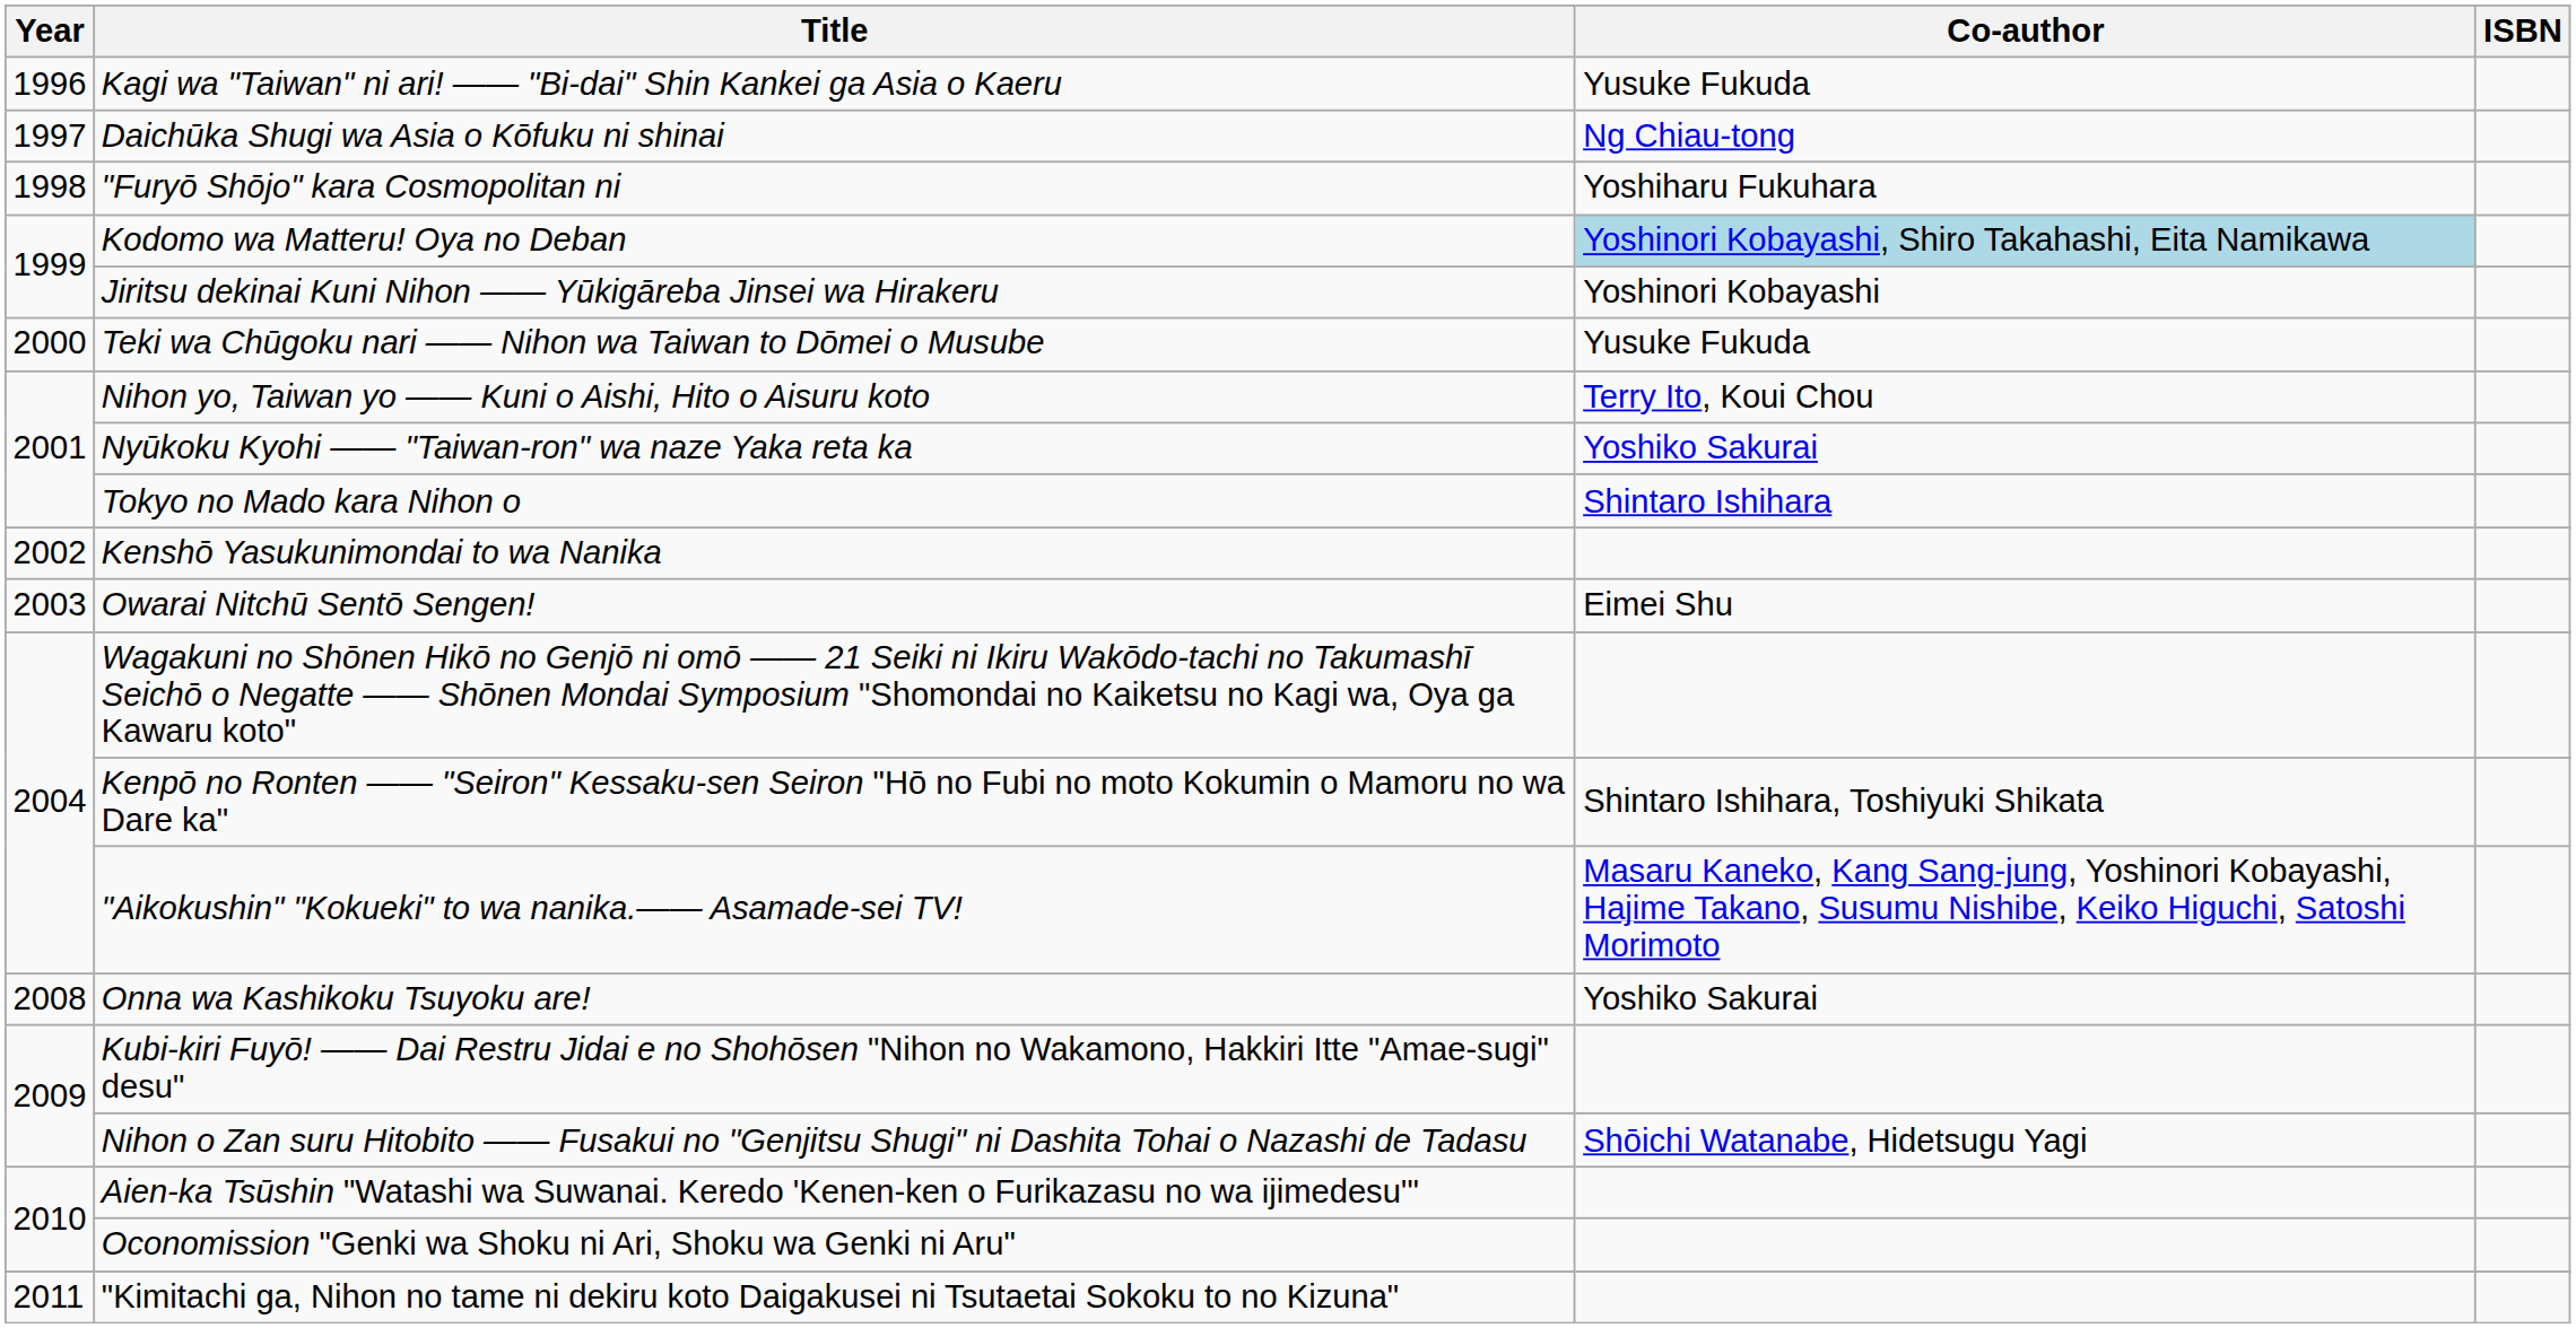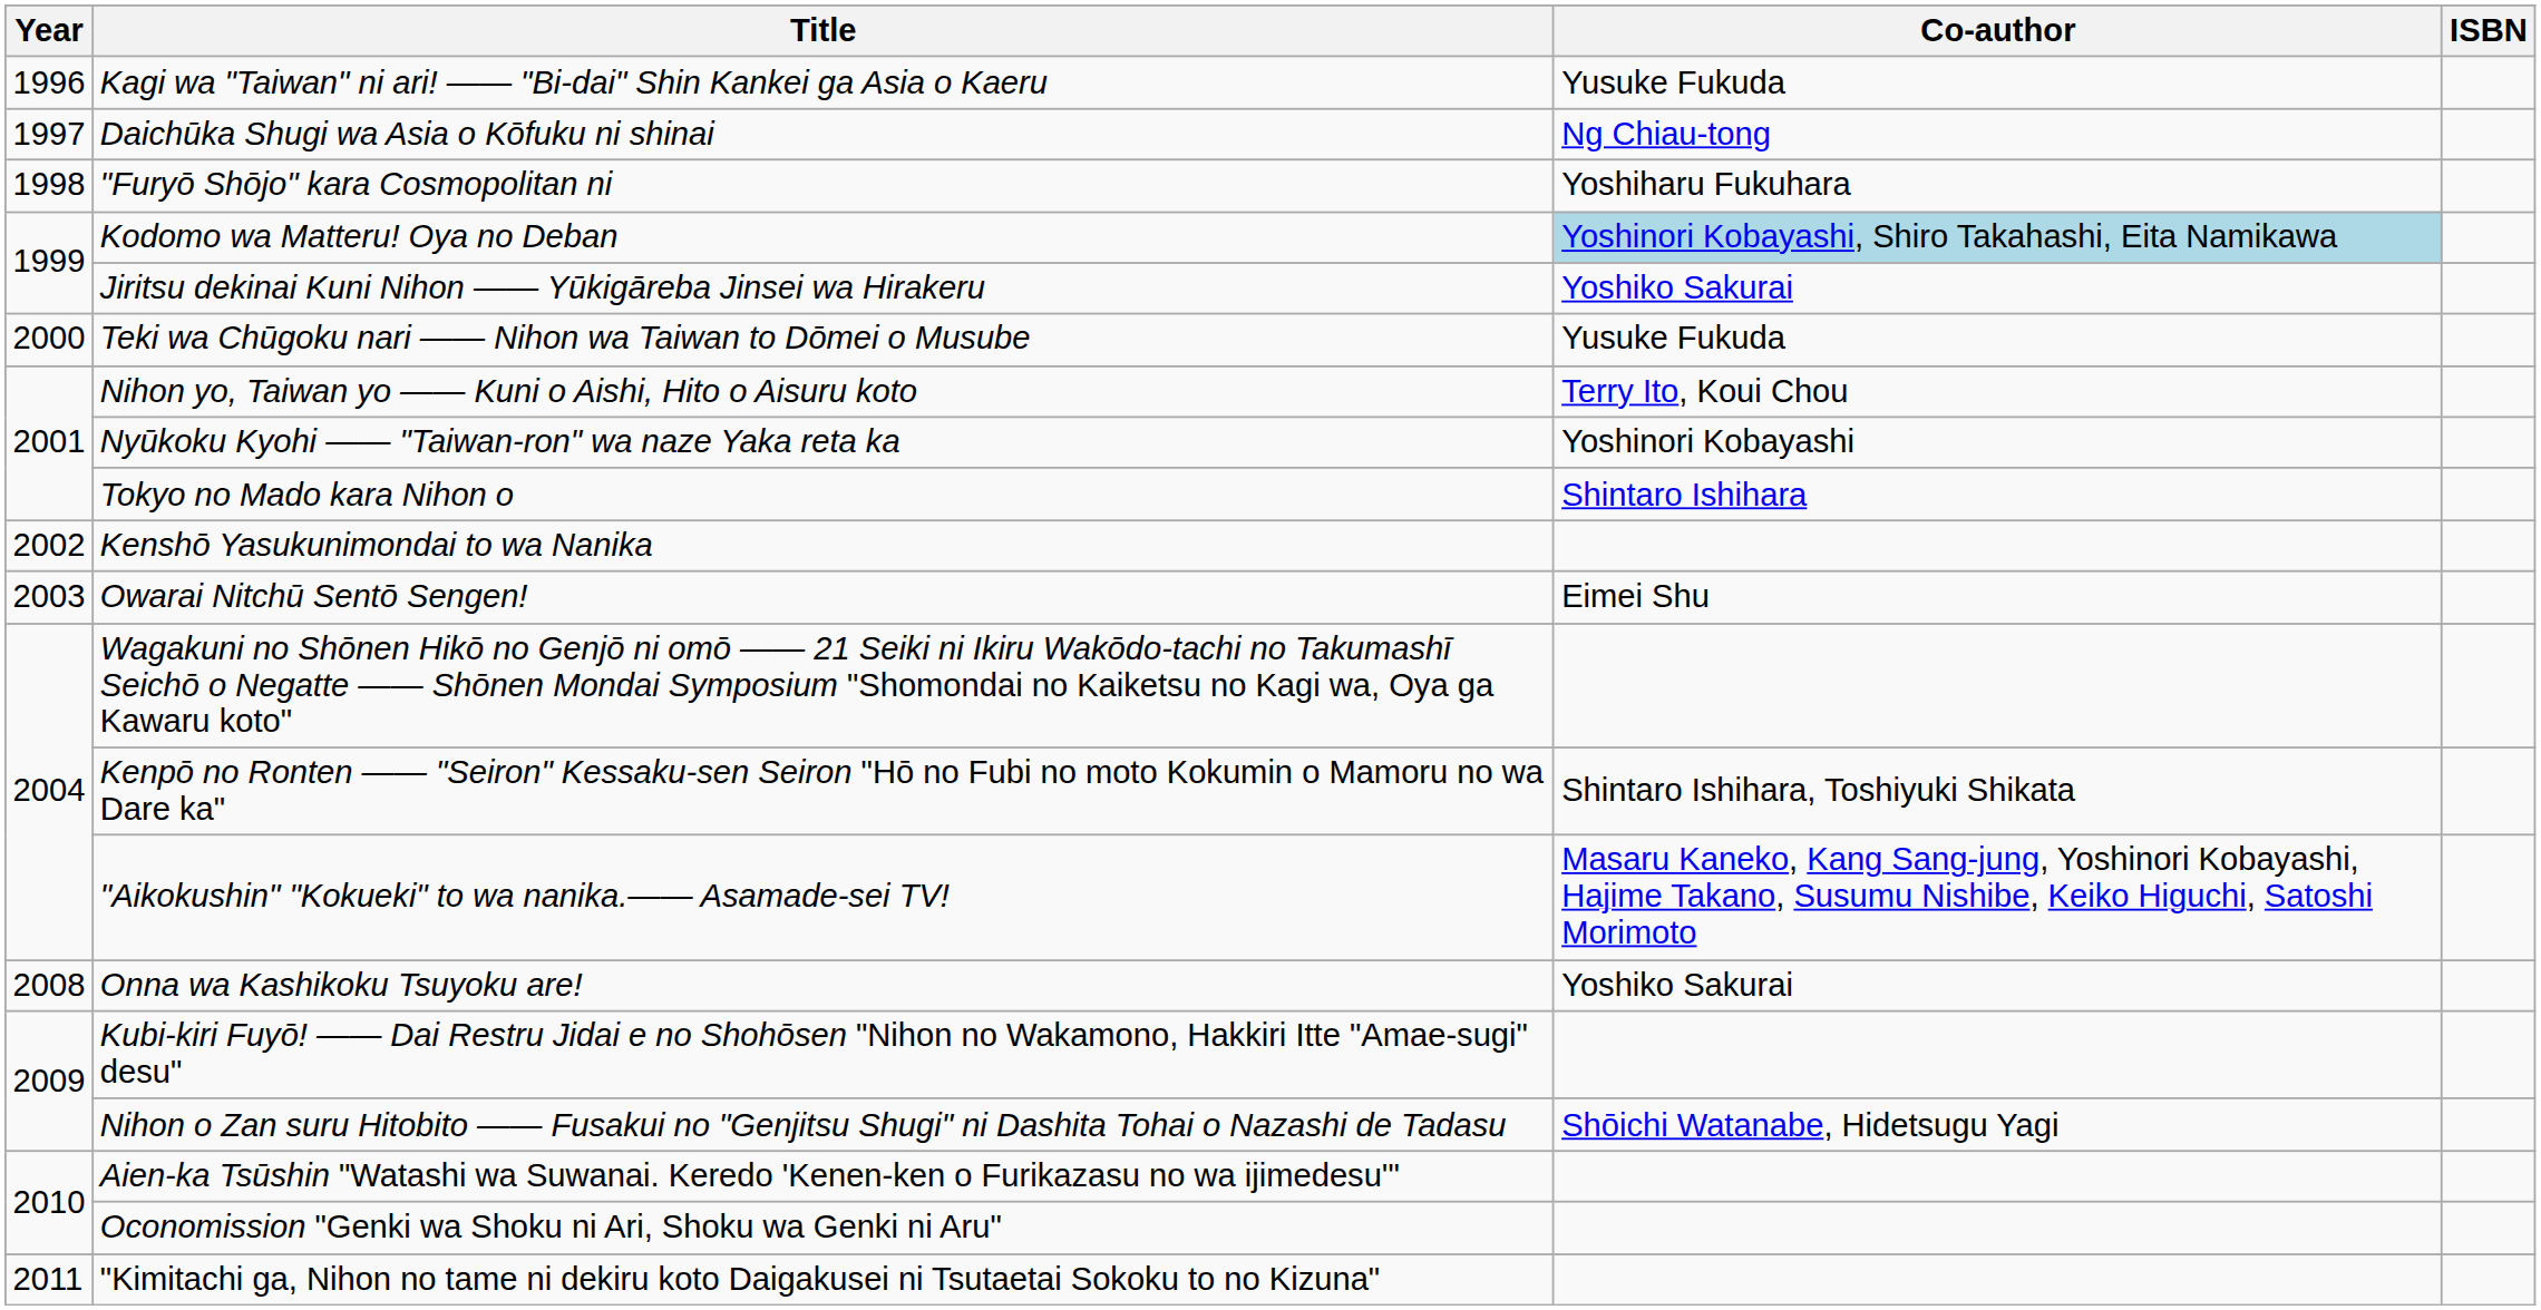 <table class="wikitable">
 <tr>
 <th>Year</th>
 <th>Title</th>
 <th>Co-author</th>
 <th>ISBN</th>
 </tr>
 <tr>
 <td>1996</td>
 <td><em>Kagi wa "Taiwan" ni ari! ―― "Bi-dai" Shin Kankei ga Asia o Kaeru</em></td>
 <td>Yusuke Fukuda</td>
 <td></td>
 </tr>
 <tr>
 <td>1997</td>
 <td><em>Daichūka Shugi wa Asia o Kōfuku ni shinai</em></td>
 <td><a href='#'>Ng Chiau-tong</a></td>
 <td></td>
 </tr>
 <tr>
 <td>1998</td>
 <td><em>"Furyō Shōjo" kara Cosmopolitan ni</em></td>
 <td>Yoshiharu Fukuhara</td>
 <td></td>
 </tr>
 <tr>
 <td rowspan="2">1999</td>
 <td><em>Kodomo wa Matteru! Oya no Deban</em></td>
 <td style="background: lightblue;"><a href='#'>Yoshinori Kobayashi</a>, Shiro Takahashi, Eita Namikawa</td>
 <td></td>
 </tr>
 <tr>
 <td><em>Jiritsu dekinai Kuni Nihon ―― Yūkigāreba Jinsei wa Hirakeru</em></td>
-<td>Yoshinori Kobayashi</td>
+<td><a href='#'>Yoshiko Sakurai</a></td>
 <td></td>
 </tr>
 <tr>
 <td>2000</td>
 <td><em>Teki wa Chūgoku nari ―― Nihon wa Taiwan to Dōmei o Musube</em></td>
 <td>Yusuke Fukuda</td>
 <td></td>
 </tr>
 <tr>
 <td rowspan="3">2001</td>
 <td><em>Nihon yo, Taiwan yo ―― Kuni o Aishi, Hito o Aisuru koto</em></td>
 <td><a href='#'>Terry Ito</a>, Koui Chou</td>
 <td></td>
 </tr>
 <tr>
 <td><em>Nyūkoku Kyohi ―― "Taiwan-ron" wa naze Yaka reta ka</em></td>
-<td><a href='#'>Yoshiko Sakurai</a></td>
+<td>Yoshinori Kobayashi</td>
 <td></td>
 </tr>
 <tr>
 <td><em>Tokyo no Mado kara Nihon o</em></td>
 <td><a href='#'>Shintaro Ishihara</a></td>
 <td></td>
 </tr>
 <tr>
 <td>2002</td>
 <td><em>Kenshō Yasukunimondai to wa Nanika</em></td>
 <td></td>
 <td></td>
 </tr>
 <tr>
 <td>2003</td>
 <td><em>Owarai Nitchū Sentō Sengen!</em></td>
 <td>Eimei Shu</td>
 <td></td>
 </tr>
 <tr>
 <td rowspan="3">2004</td>
 <td><em>Wagakuni no Shōnen Hikō no Genjō ni omō ―― 21 Seiki ni Ikiru Wakōdo-tachi no Takumashī Seichō o Negatte ―― Shōnen Mondai Symposium</em> "Shomondai no Kaiketsu no Kagi wa, Oya ga Kawaru koto"</td>
 <td></td>
 <td></td>
 </tr>
 <tr>
 <td><em>Kenpō no Ronten ―― "Seiron" Kessaku-sen</em> <em>Seiron</em> "Hō no Fubi no moto Kokumin o Mamoru no wa Dare ka"</td>
 <td>Shintaro Ishihara, Toshiyuki Shikata</td>
 <td></td>
 </tr>
 <tr>
 <td><em>"Aikokushin" "Kokueki" to wa nanika.―― Asamade-sei TV!</em></td>
 <td><a href='#'>Masaru Kaneko</a>, <a href='#'>Kang Sang-jung</a>, Yoshinori Kobayashi, <a href='#'>Hajime Takano</a>, <a href='#'>Susumu Nishibe</a>, <a href='#'>Keiko Higuchi</a>, <a href='#'>Satoshi Morimoto</a></td>
 <td></td>
 </tr>
 <tr>
 <td>2008</td>
 <td><em>Onna wa Kashikoku Tsuyoku are!</em></td>
 <td>Yoshiko Sakurai</td>
 <td></td>
 </tr>
 <tr>
 <td rowspan="2">2009</td>
 <td><em>Kubi-kiri Fuyō! ―― Dai Restru Jidai e no Shohōsen</em> "Nihon no Wakamono, Hakkiri Itte "Amae-sugi" desu"</td>
 <td></td>
 <td></td>
 </tr>
 <tr>
 <td><em>Nihon o Zan suru Hitobito ―― Fusakui no "Genjitsu Shugi" ni Dashita Tohai o Nazashi de Tadasu</em></td>
 <td><a href='#'>Shōichi Watanabe</a>, Hidetsugu Yagi</td>
 <td></td>
 </tr>
 <tr>
 <td rowspan="2">2010</td>
 <td><em>Aien-ka Tsūshin</em> "Watashi wa Suwanai. Keredo 'Kenen-ken o Furikazasu no wa ijimedesu'"</td>
 <td></td>
 <td></td>
 </tr>
 <tr>
 <td><em>Oconomission</em> "Genki wa Shoku ni Ari, Shoku wa Genki ni Aru"</td>
 <td></td>
 <td></td>
 </tr>
 <tr>
 <td>2011</td>
 <td>"Kimitachi ga, Nihon no tame ni dekiru koto Daigakusei ni Tsutaetai Sokoku to no Kizuna"</td>
 <td></td>
 <td></td>
 </tr>
 </table>
